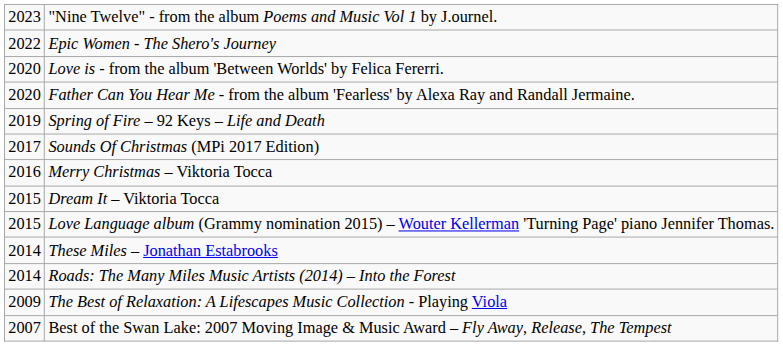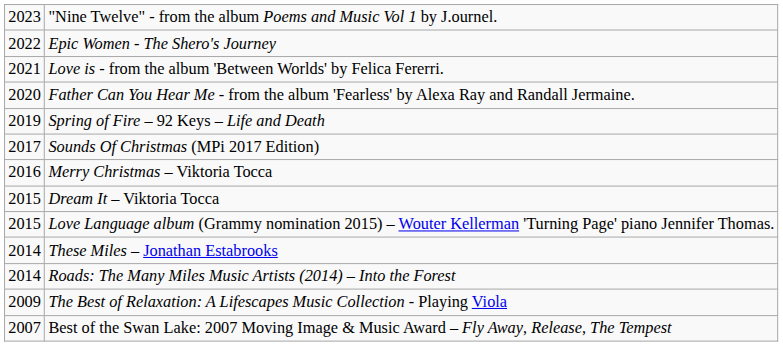 <table class="wikitable">
 <tr>
 <td>2023</td>
 <td>"Nine Twelve" - from the album <em>Poems and Music Vol 1</em> by J.ournel.</td>
 </tr>
 <tr>
 <td>2022</td>
 <td><em>Epic Women - The Shero's Journey</em> </td>
 </tr>
 <tr>
-<td>2020</td>
+<td>2021</td>
 <td><em>Love is</em> - from the album 'Between Worlds' by Felica Fererri.</td>
 </tr>
 <tr>
 <td>2020</td>
 <td><em>Father Can You Hear Me</em> - from the album 'Fearless' by Alexa Ray and Randall Jermaine.</td>
 </tr>
 <tr>
 <td>2019</td>
 <td><em>Spring of Fire</em> – 92 Keys – <em>Life and Death</em></td>
 </tr>
 <tr>
 <td>2017</td>
 <td><em>Sounds Of Christmas</em> (MPi 2017 Edition)</td>
 </tr>
 <tr>
 <td>2016</td>
 <td><em>Merry Christmas</em> – Viktoria Tocca</td>
 </tr>
 <tr>
 <td>2015</td>
 <td><em>Dream It</em> – Viktoria Tocca</td>
 </tr>
 <tr>
 <td>2015</td>
 <td><em>Love Language album</em>  (Grammy nomination 2015) – <a href='#'>Wouter Kellerman</a> 'Turning Page' piano Jennifer Thomas.</td>
 </tr>
 <tr>
 <td>2014</td>
 <td><em>These Miles</em> – <a href='#'>Jonathan Estabrooks</a></td>
 </tr>
 <tr>
 <td>2014</td>
 <td><em>Roads: The Many Miles Music Artists (2014)</em> – <em>Into the Forest</em></td>
 </tr>
 <tr>
 <td>2009</td>
 <td><em>The Best of Relaxation: A Lifescapes Music Collection</em> - Playing <a href='#'>Viola</a></td>
 </tr>
 <tr>
 <td>2007</td>
 <td>Best of the Swan Lake: 2007 Moving Image & Music Award – <em>Fly Away</em>, <em>Release</em>, <em>The Tempest</em></td>
 </tr>
 </table>
